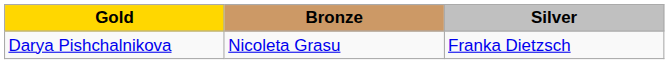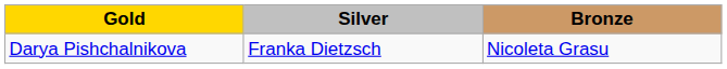 <table class="wikitable" style="text-align:left">
 <tr align="center">
 <td width=200 bgcolor=gold><strong>Gold</strong></td>
+<td width=200 bgcolor=silver><strong>Silver</strong></td>
 <td width=200 bgcolor=CC9966><strong>Bronze</strong></td>
-<td width=200 bgcolor=silver><strong>Silver</strong></td>
 </tr>
 <tr>
 <td><a href='#'>Darya Pishchalnikova</a><br><em></em></td>
+<td><a href='#'>Franka Dietzsch</a><br><em></em></td>
 <td><a href='#'>Nicoleta Grasu</a><br><em></em></td>
-<td><a href='#'>Franka Dietzsch</a><br><em></em></td>
 </tr>
 </table>
